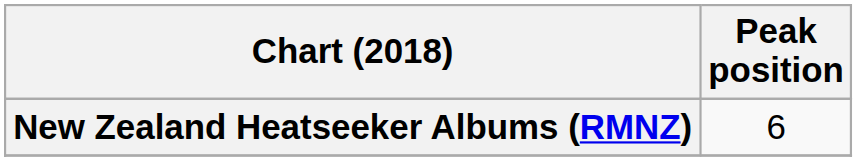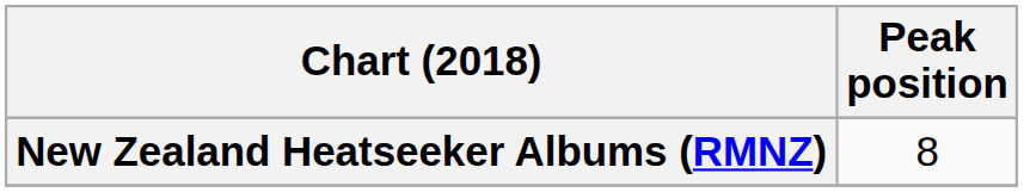 <table class="wikitable sortable plainrowheaders" style="text-align:center">
 <tr>
 <th scope="col">Chart (2018)</th>
 <th scope="col">Peak<br> position</th>
 </tr>
 <tr>
 </tr>
 <tr>
 <th scope="row">New Zealand Heatseeker Albums (<a href='#'>RMNZ</a>)</th>
-<td>6</td>
+<td>8</td>
 </tr>
 <tr>
 </tr>
 <tr>
 </tr>
 <tr>
 </tr>
 </table>
